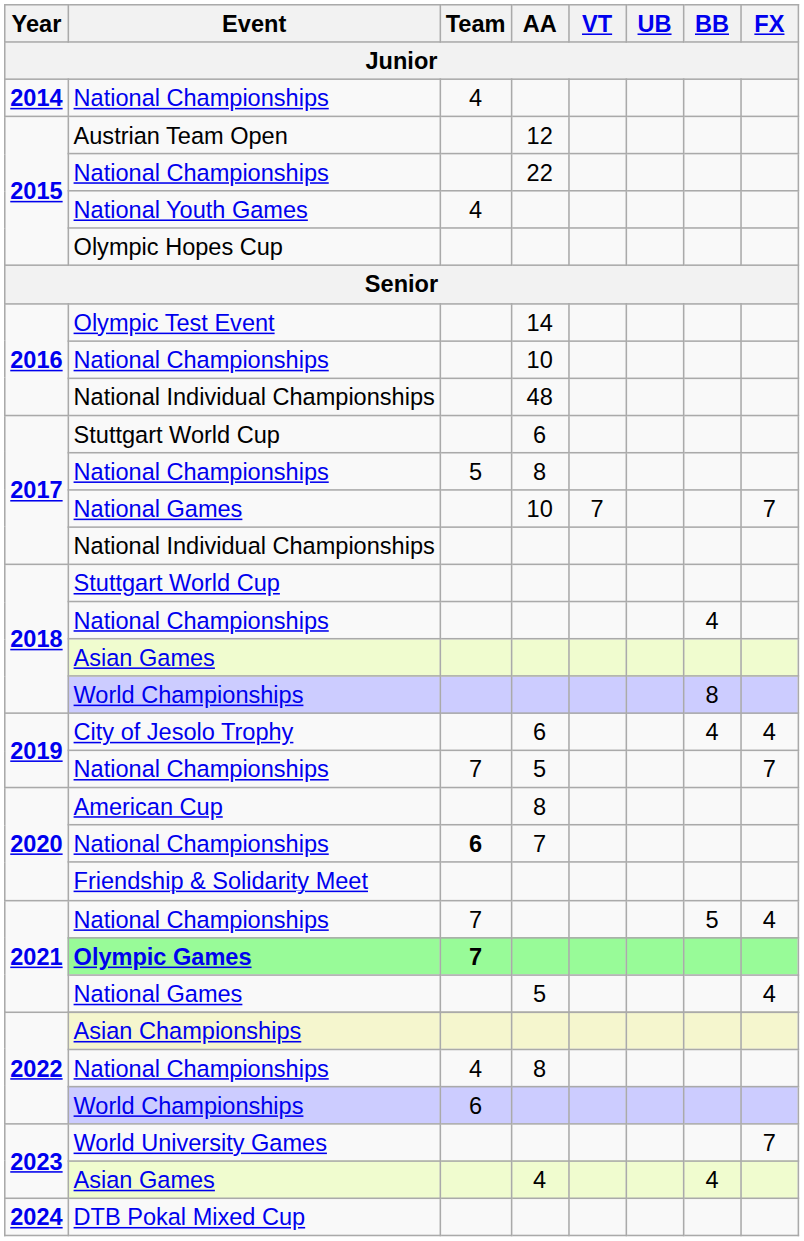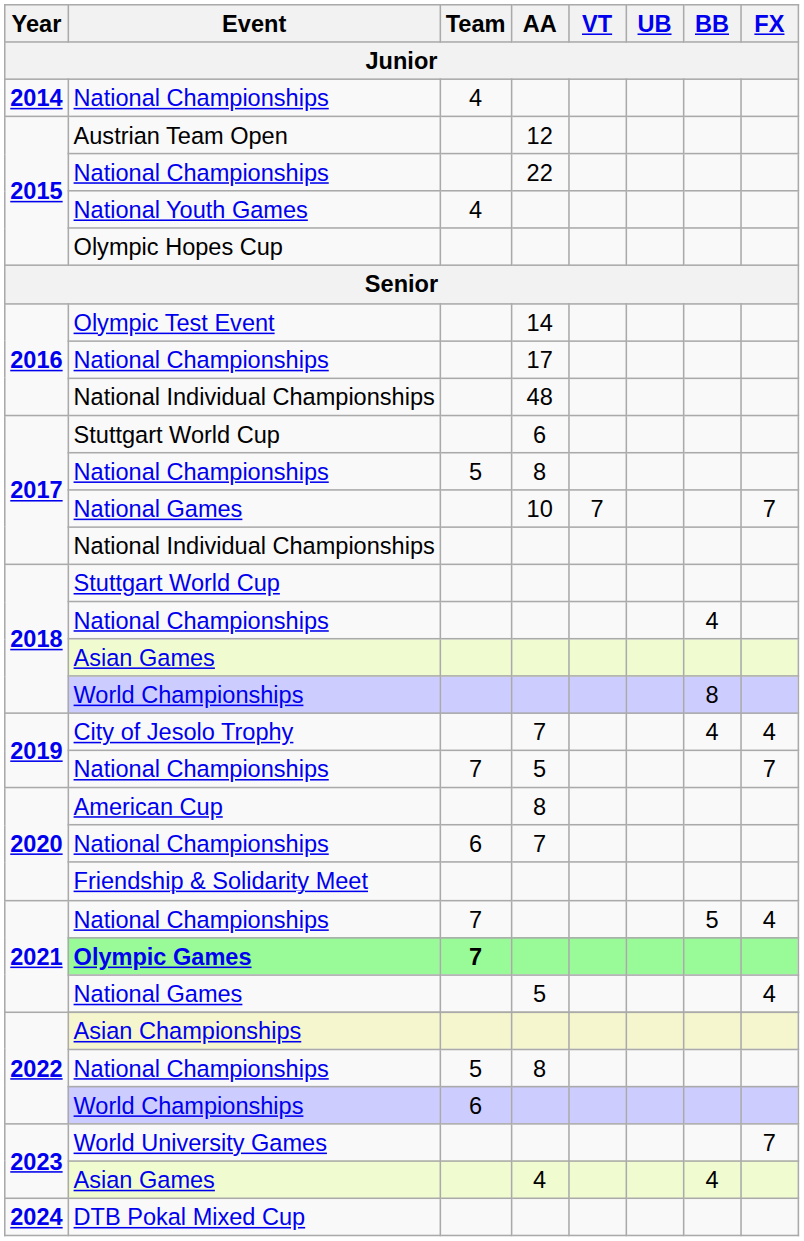 <table class="wikitable" style="text-align:center; font-size:95%;">
 <tr>
 <th align=center>Year</th>
 <th align=center>Event</th>
 <th style="width:30px;">Team</th>
 <th style="width:30px;">AA</th>
 <th style="width:30px;"><a href='#'>VT</a></th>
 <th style="width:30px;"><a href='#'>UB</a></th>
 <th style="width:30px;"><a href='#'>BB</a></th>
 <th style="width:30px;"><a href='#'>FX</a></th>
 </tr>
 <tr>
 <th colspan="8"><strong>Junior</strong></th>
 </tr>
 <tr>
 <td><strong><a href='#'>2014</a></strong></td>
 <td align="left"><a href='#'>National Championships</a></td>
 <td>4</td>
 <td></td>
 <td></td>
 <td></td>
 <td></td>
 <td></td>
 </tr>
 <tr>
 <td rowspan="4"><strong><a href='#'>2015</a></strong></td>
 <td align="left">Austrian Team Open</td>
 <td></td>
 <td>12</td>
 <td></td>
 <td></td>
 <td></td>
 <td></td>
 </tr>
 <tr>
 <td align="left"><a href='#'>National Championships</a></td>
 <td></td>
 <td>22</td>
 <td></td>
 <td></td>
 <td></td>
 <td></td>
 </tr>
 <tr>
 <td align="left"><a href='#'>National Youth Games</a></td>
 <td>4</td>
 <td></td>
 <td></td>
 <td></td>
 <td></td>
 <td></td>
 </tr>
 <tr>
 <td align="left">Olympic Hopes Cup</td>
 <td></td>
 <td></td>
 <td></td>
 <td></td>
 <td></td>
 <td></td>
 </tr>
 <tr>
 <th colspan="8"><strong>Senior</strong></th>
 </tr>
 <tr>
 <td rowspan="3"><strong><a href='#'>2016</a></strong></td>
 <td align="left"><a href='#'>Olympic Test Event</a></td>
 <td></td>
 <td>14</td>
 <td></td>
 <td></td>
 <td></td>
 <td></td>
 </tr>
 <tr>
 <td align="left"><a href='#'>National Championships</a></td>
 <td></td>
-<td>10</td>
+<td>17</td>
 <td></td>
 <td></td>
 <td></td>
 <td></td>
 </tr>
 <tr>
 <td align="left">National Individual Championships</td>
 <td></td>
 <td>48</td>
 <td></td>
 <td></td>
 <td></td>
 <td></td>
 </tr>
 <tr>
 <td rowspan="4"><strong><a href='#'>2017</a></strong></td>
 <td align="left">Stuttgart World Cup</td>
 <td></td>
 <td>6</td>
 <td></td>
 <td></td>
 <td></td>
 <td></td>
 </tr>
 <tr>
 <td align="left"><a href='#'>National Championships</a></td>
 <td>5</td>
 <td>8</td>
 <td></td>
 <td></td>
 <td></td>
 <td></td>
 </tr>
 <tr>
 <td align="left"><a href='#'>National Games</a></td>
 <td></td>
 <td>10</td>
 <td>7</td>
 <td></td>
 <td></td>
 <td>7</td>
 </tr>
 <tr>
 <td align="left">National Individual Championships</td>
 <td></td>
 <td></td>
 <td></td>
 <td></td>
 <td></td>
 <td></td>
 </tr>
 <tr>
 <td rowspan="4"><strong><a href='#'>2018</a></strong></td>
 <td align="left"><a href='#'>Stuttgart World Cup</a></td>
 <td></td>
 <td></td>
 <td></td>
 <td></td>
 <td></td>
 <td></td>
 </tr>
 <tr>
 <td align="left"><a href='#'>National Championships</a></td>
 <td></td>
 <td></td>
 <td></td>
 <td></td>
 <td>4</td>
 <td></td>
 </tr>
 <tr bgcolor=#f0fccf>
 <td align=left><a href='#'>Asian Games</a></td>
 <td></td>
 <td></td>
 <td></td>
 <td></td>
 <td></td>
 <td></td>
 </tr>
 <tr bgcolor=#CCCCFF>
 <td align="left"><a href='#'>World Championships</a></td>
 <td></td>
 <td></td>
 <td></td>
 <td></td>
 <td>8</td>
 <td></td>
 </tr>
 <tr>
 <td rowspan="2"><strong><a href='#'>2019</a></strong></td>
 <td align="left"><a href='#'>City of Jesolo Trophy</a></td>
 <td></td>
-<td>6</td>
+<td>7</td>
 <td></td>
 <td></td>
 <td>4</td>
 <td>4</td>
 </tr>
 <tr>
 <td align="left"><a href='#'>National Championships</a></td>
 <td>7</td>
 <td>5</td>
 <td></td>
 <td></td>
 <td></td>
 <td>7</td>
 </tr>
 <tr>
 <td rowspan="3"><strong><a href='#'>2020</a></strong></td>
 <td align=left><a href='#'>American Cup</a></td>
 <td></td>
 <td>8</td>
 <td></td>
 <td></td>
 <td></td>
 <td></td>
 </tr>
 <tr>
 <td align = left><a href='#'>National Championships</a></td>
-<td><strong>6</strong></td>
+<td>6</td>
 <td>7</td>
 <td></td>
 <td></td>
 <td></td>
 <td></td>
 </tr>
 <tr>
 <td align=left><a href='#'>Friendship & Solidarity Meet</a></td>
 <td></td>
 <td></td>
 <td></td>
 <td></td>
 <td></td>
 <td></td>
 </tr>
 <tr>
 <td rowspan="3"><strong><a href='#'>2021</a></strong></td>
 <td align = left><a href='#'>National Championships</a></td>
 <td>7</td>
 <td></td>
 <td></td>
 <td></td>
 <td>5</td>
 <td>4</td>
 </tr>
 <tr bgcolor=98FB98>
 <td align=left><strong><a href='#'>Olympic Games</a></strong></td>
 <td><strong>7</strong></td>
 <td></td>
 <td></td>
 <td></td>
 <td></td>
 <td></td>
 </tr>
 <tr>
 <td align=left><a href='#'>National Games</a></td>
 <td></td>
 <td>5</td>
 <td></td>
 <td></td>
 <td></td>
 <td>4</td>
 </tr>
 <tr>
 <td rowspan="4"><strong><a href='#'>2022</a></strong></td>
 </tr>
 <tr bgcolor=#F5F6CE>
 <td align=left><a href='#'>Asian Championships</a></td>
 <td></td>
 <td></td>
 <td></td>
 <td></td>
 <td></td>
 <td></td>
 </tr>
 <tr>
 <td align=left><a href='#'>National Championships</a></td>
-<td>4</td>
+<td>5</td>
 <td>8</td>
 <td></td>
 <td></td>
 <td></td>
 <td></td>
 </tr>
 <tr bgcolor=#CCCCFF>
 <td align=left><a href='#'>World Championships</a></td>
 <td>6</td>
 <td></td>
 <td></td>
 <td></td>
 <td></td>
 <td></td>
 </tr>
 <tr>
 <td rowspan="2"><strong><a href='#'>2023</a></strong></td>
 <td align=left><a href='#'>World University Games</a></td>
 <td></td>
 <td></td>
 <td></td>
 <td></td>
 <td></td>
 <td>7</td>
 </tr>
 <tr bgcolor=#f0fccf>
 <td align=left><a href='#'>Asian Games</a></td>
 <td></td>
 <td>4</td>
 <td></td>
 <td></td>
 <td>4</td>
 <td></td>
 </tr>
 <tr>
 <td rowspan="1"><strong><a href='#'>2024</a></strong></td>
 <td align=left><a href='#'>DTB Pokal Mixed Cup</a></td>
 <td></td>
 <td></td>
 <td></td>
 <td></td>
 <td></td>
 <td></td>
 </tr>
 </table>
